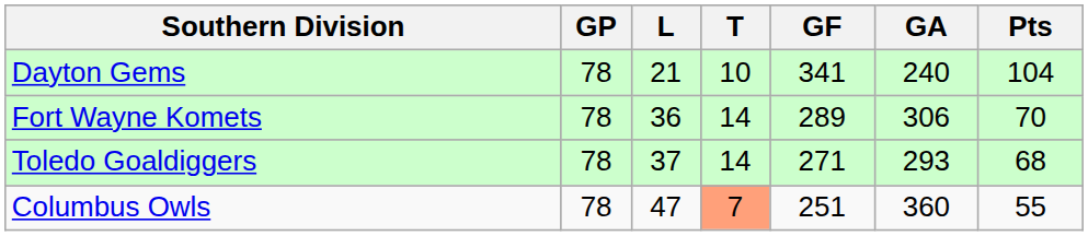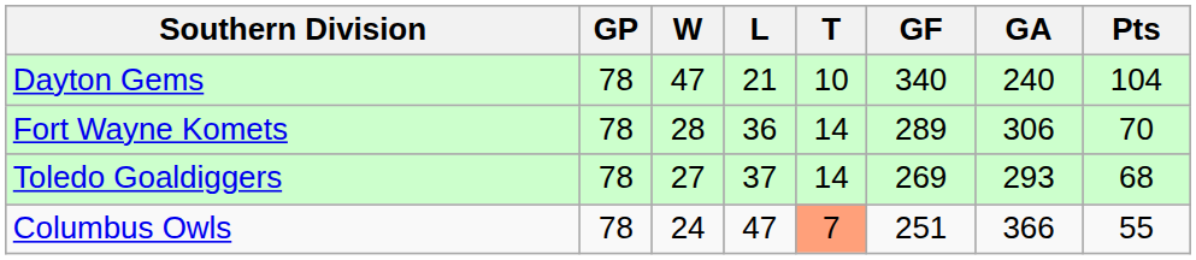 <table class="wikitable">
 <tr>
 <th width="40%">Southern Division</th>
 <th width="5%">GP</th>
+<th width="5%">W</th>
 <th width="5%">L</th>
 <th width="5%">T</th>
 <th width="7.5%">GF</th>
 <th width="7.5%">GA</th>
 <th width="7.5%">Pts</th>
 </tr>
 <tr align="center" bgcolor="#CCFFCC">
 <td align="left"><a href='#'>Dayton Gems</a></td>
 <td>78</td>
+<td>47</td>
 <td>21</td>
 <td>10</td>
-<td>341</td>
+<td>340</td>
 <td>240</td>
 <td>104</td>
 </tr>
 <tr align="center" bgcolor="#CCFFCC">
 <td align="left"><a href='#'>Fort Wayne Komets</a></td>
 <td>78</td>
+<td>28</td>
 <td>36</td>
 <td>14</td>
 <td>289</td>
 <td>306</td>
 <td>70</td>
 </tr>
 <tr align="center" bgcolor="#CCFFCC">
 <td align="left"><a href='#'>Toledo Goaldiggers</a></td>
 <td>78</td>
+<td>27</td>
 <td>37</td>
 <td>14</td>
-<td>271</td>
+<td>269</td>
 <td>293</td>
 <td>68</td>
 </tr>
 <tr align="center">
 <td align="left"><a href='#'>Columbus Owls</a></td>
 <td>78</td>
+<td>24</td>
 <td>47</td>
 <td style="background: lightsalmon;">7</td>
 <td>251</td>
-<td>360</td>
+<td>366</td>
 <td>55</td>
 </tr>
 </table>
